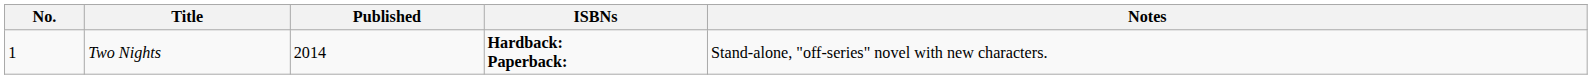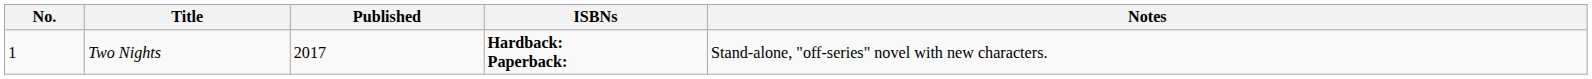 <table class="wikitable" style="width:99%;">
 <tr>
 <th>No.</th>
 <th>Title</th>
 <th>Published</th>
 <th>ISBNs</th>
 <th>Notes</th>
 </tr>
 <tr>
 <td>1</td>
 <td><em>Two Nights</em></td>
-<td>2014</td>
+<td>2017</td>
 <td><strong>Hardback: <br>Paperback: </strong></td>
 <td>Stand-alone, "off-series" novel with new characters.</td>
 </tr>
 </table>
